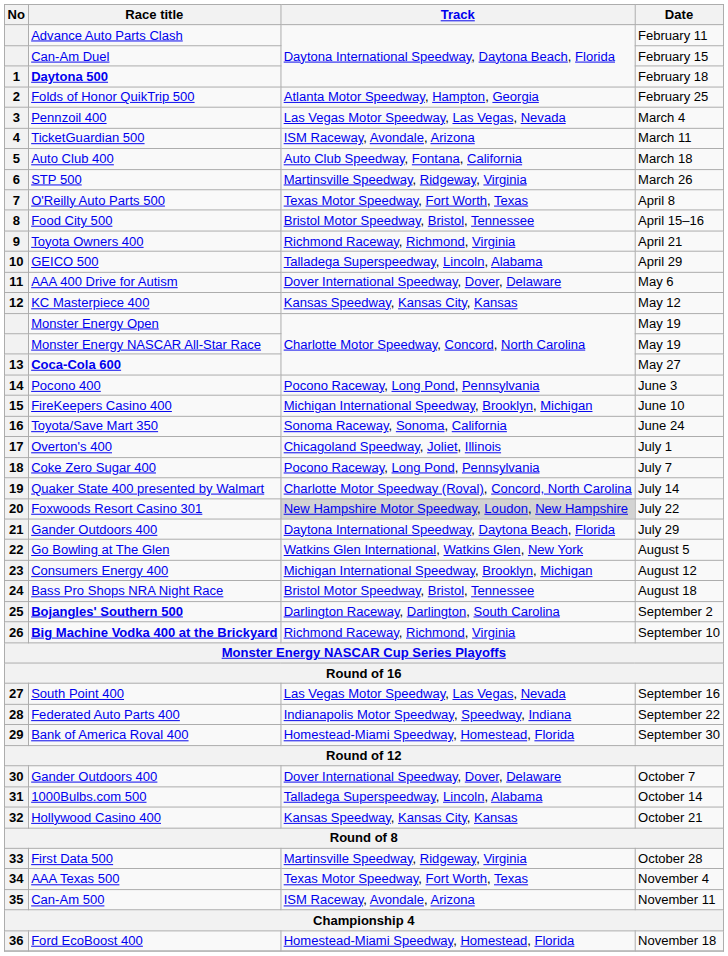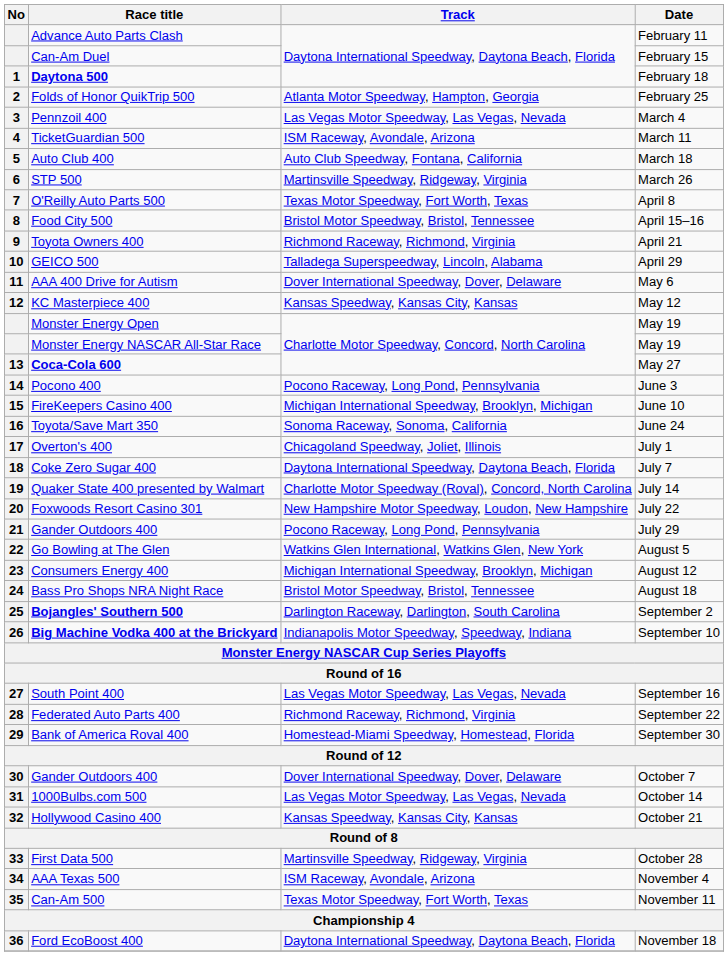 <table class="wikitable" style="font-size:85%">
 <tr>
 <th>No</th>
 <th>Race title</th>
 <th><a href='#'>Track</a></th>
 <th>Date</th>
 </tr>
 <tr>
 <th></th>
 <td><a href='#'>Advance Auto Parts Clash</a></td>
 <td rowspan="3"><a href='#'>Daytona International Speedway</a>, <a href='#'>Daytona Beach</a>, <a href='#'>Florida</a></td>
 <td>February 11</td>
 </tr>
 <tr>
 <th></th>
 <td><a href='#'>Can-Am Duel</a></td>
 <td>February 15</td>
 </tr>
 <tr>
 <th>1</th>
 <td><strong><a href='#'>Daytona 500</a></strong></td>
 <td>February 18</td>
 </tr>
 <tr>
 <th>2</th>
 <td><a href='#'>Folds of Honor QuikTrip 500</a></td>
 <td><a href='#'>Atlanta Motor Speedway</a>, <a href='#'>Hampton</a>, <a href='#'>Georgia</a></td>
 <td>February 25</td>
 </tr>
 <tr>
 <th>3</th>
 <td><a href='#'>Pennzoil 400</a></td>
 <td><a href='#'>Las Vegas Motor Speedway</a>, <a href='#'>Las Vegas</a>, <a href='#'>Nevada</a></td>
 <td>March 4</td>
 </tr>
 <tr>
 <th>4</th>
 <td><a href='#'>TicketGuardian 500</a></td>
 <td><a href='#'>ISM Raceway</a>, <a href='#'>Avondale</a>, <a href='#'>Arizona</a></td>
 <td>March 11</td>
 </tr>
 <tr>
 <th>5</th>
 <td><a href='#'>Auto Club 400</a></td>
 <td><a href='#'>Auto Club Speedway</a>, <a href='#'>Fontana</a>, <a href='#'>California</a></td>
 <td>March 18</td>
 </tr>
 <tr>
 <th>6</th>
 <td><a href='#'>STP 500</a></td>
 <td><a href='#'>Martinsville Speedway</a>, <a href='#'>Ridgeway</a>, <a href='#'>Virginia</a></td>
 <td>March 26</td>
 </tr>
 <tr>
 <th>7</th>
 <td><a href='#'>O'Reilly Auto Parts 500</a></td>
 <td><a href='#'>Texas Motor Speedway</a>, <a href='#'>Fort Worth</a>, <a href='#'>Texas</a></td>
 <td>April 8</td>
 </tr>
 <tr>
 <th>8</th>
 <td><a href='#'>Food City 500</a></td>
 <td><a href='#'>Bristol Motor Speedway</a>, <a href='#'>Bristol</a>, <a href='#'>Tennessee</a></td>
 <td>April 15–16</td>
 </tr>
 <tr>
 <th>9</th>
 <td><a href='#'>Toyota Owners 400</a></td>
 <td><a href='#'>Richmond Raceway</a>, <a href='#'>Richmond</a>, <a href='#'>Virginia</a></td>
 <td>April 21</td>
 </tr>
 <tr>
 <th>10</th>
 <td><a href='#'>GEICO 500</a></td>
 <td><a href='#'>Talladega Superspeedway</a>, <a href='#'>Lincoln</a>, <a href='#'>Alabama</a></td>
 <td>April 29</td>
 </tr>
 <tr>
 <th>11</th>
 <td><a href='#'>AAA 400 Drive for Autism</a></td>
 <td><a href='#'>Dover International Speedway</a>, <a href='#'>Dover</a>, <a href='#'>Delaware</a></td>
 <td>May 6</td>
 </tr>
 <tr>
 <th>12</th>
 <td><a href='#'>KC Masterpiece 400</a></td>
 <td><a href='#'>Kansas Speedway</a>, <a href='#'>Kansas City</a>, <a href='#'>Kansas</a></td>
 <td>May 12</td>
 </tr>
 <tr>
 <th></th>
 <td><a href='#'>Monster Energy Open</a></td>
 <td rowspan="3"><a href='#'>Charlotte Motor Speedway</a>, <a href='#'>Concord</a>, <a href='#'>North Carolina</a></td>
 <td>May 19</td>
 </tr>
 <tr>
 <th></th>
 <td><a href='#'>Monster Energy NASCAR All-Star Race</a></td>
 <td>May 19</td>
 </tr>
 <tr>
 <th>13</th>
 <td><strong><a href='#'>Coca-Cola 600</a></strong></td>
 <td>May 27</td>
 </tr>
 <tr>
 <th>14</th>
 <td><a href='#'>Pocono 400</a></td>
 <td><a href='#'>Pocono Raceway</a>, <a href='#'>Long Pond</a>, <a href='#'>Pennsylvania</a></td>
 <td>June 3</td>
 </tr>
 <tr>
 <th>15</th>
 <td><a href='#'>FireKeepers Casino 400</a></td>
 <td><a href='#'>Michigan International Speedway</a>, <a href='#'>Brooklyn</a>, <a href='#'>Michigan</a></td>
 <td>June 10</td>
 </tr>
 <tr>
 <th>16</th>
 <td><a href='#'>Toyota/Save Mart 350</a></td>
 <td><a href='#'>Sonoma Raceway</a>, <a href='#'>Sonoma</a>, <a href='#'>California</a></td>
 <td>June 24</td>
 </tr>
 <tr>
 <th>17</th>
 <td><a href='#'>Overton's 400</a></td>
 <td><a href='#'>Chicagoland Speedway</a>, <a href='#'>Joliet</a>, <a href='#'>Illinois</a></td>
 <td>July 1</td>
 </tr>
 <tr>
 <th>18</th>
 <td><a href='#'>Coke Zero Sugar 400</a></td>
-<td><a href='#'>Pocono Raceway</a>, <a href='#'>Long Pond</a>, <a href='#'>Pennsylvania</a></td>
+<td><a href='#'>Daytona International Speedway</a>, <a href='#'>Daytona Beach</a>, <a href='#'>Florida</a></td>
 <td>July 7</td>
 </tr>
 <tr>
 <th>19</th>
 <td><a href='#'>Quaker State 400 presented by Walmart</a></td>
 <td><a href='#'>Charlotte Motor Speedway (Roval)</a>, <a href='#'>Concord, North Carolina</a></td>
 <td>July 14</td>
 </tr>
 <tr>
 <th>20</th>
 <td><a href='#'>Foxwoods Resort Casino 301</a></td>
-<td style="background: lightgrey;"><a href='#'>New Hampshire Motor Speedway</a>, <a href='#'>Loudon</a>, <a href='#'>New Hampshire</a></td>
+<td><a href='#'>New Hampshire Motor Speedway</a>, <a href='#'>Loudon</a>, <a href='#'>New Hampshire</a></td>
 <td>July 22</td>
 </tr>
 <tr>
 <th>21</th>
 <td><a href='#'>Gander Outdoors 400</a></td>
-<td><a href='#'>Daytona International Speedway</a>, <a href='#'>Daytona Beach</a>, <a href='#'>Florida</a></td>
+<td><a href='#'>Pocono Raceway</a>, <a href='#'>Long Pond</a>, <a href='#'>Pennsylvania</a></td>
 <td>July 29</td>
 </tr>
 <tr>
 <th>22</th>
 <td><a href='#'>Go Bowling at The Glen</a></td>
 <td><a href='#'>Watkins Glen International</a>, <a href='#'>Watkins Glen</a>, <a href='#'>New York</a></td>
 <td>August 5</td>
 </tr>
 <tr>
 <th>23</th>
 <td><a href='#'>Consumers Energy 400</a></td>
 <td><a href='#'>Michigan International Speedway</a>, <a href='#'>Brooklyn</a>, <a href='#'>Michigan</a></td>
 <td>August 12</td>
 </tr>
 <tr>
 <th>24</th>
 <td><a href='#'>Bass Pro Shops NRA Night Race</a></td>
 <td><a href='#'>Bristol Motor Speedway</a>, <a href='#'>Bristol</a>, <a href='#'>Tennessee</a></td>
 <td>August 18</td>
 </tr>
 <tr>
 <th>25</th>
 <td><strong><a href='#'>Bojangles' Southern 500</a></strong></td>
 <td><a href='#'>Darlington Raceway</a>, <a href='#'>Darlington</a>, <a href='#'>South Carolina</a></td>
 <td>September 2</td>
 </tr>
 <tr>
 <th>26</th>
 <td><strong><a href='#'>Big Machine Vodka 400 at the Brickyard</a></strong></td>
-<td><a href='#'>Richmond Raceway</a>, <a href='#'>Richmond</a>, <a href='#'>Virginia</a></td>
+<td><a href='#'>Indianapolis Motor Speedway</a>, <a href='#'>Speedway</a>, <a href='#'>Indiana</a></td>
 <td>September 10</td>
 </tr>
 <tr>
 <th colspan="4"><a href='#'>Monster Energy NASCAR Cup Series Playoffs</a></th>
 </tr>
 <tr>
 <th colspan="4">Round of 16</th>
 </tr>
 <tr>
 <th>27</th>
 <td><a href='#'>South Point 400</a></td>
 <td><a href='#'>Las Vegas Motor Speedway</a>, <a href='#'>Las Vegas</a>, <a href='#'>Nevada</a></td>
 <td>September 16</td>
 </tr>
 <tr>
 <th>28</th>
 <td><a href='#'>Federated Auto Parts 400</a></td>
-<td><a href='#'>Indianapolis Motor Speedway</a>, <a href='#'>Speedway</a>, <a href='#'>Indiana</a></td>
+<td><a href='#'>Richmond Raceway</a>, <a href='#'>Richmond</a>, <a href='#'>Virginia</a></td>
 <td>September 22</td>
 </tr>
 <tr>
 <th>29</th>
 <td><a href='#'>Bank of America Roval 400</a></td>
 <td><a href='#'>Homestead-Miami Speedway</a>, <a href='#'>Homestead</a>, <a href='#'>Florida</a></td>
 <td>September 30</td>
 </tr>
 <tr>
 <th colspan="4">Round of 12</th>
 </tr>
 <tr>
 <th>30</th>
 <td><a href='#'>Gander Outdoors 400</a></td>
 <td><a href='#'>Dover International Speedway</a>, <a href='#'>Dover</a>, <a href='#'>Delaware</a></td>
 <td>October 7</td>
 </tr>
 <tr>
 <th>31</th>
 <td><a href='#'>1000Bulbs.com 500</a></td>
-<td><a href='#'>Talladega Superspeedway</a>, <a href='#'>Lincoln</a>, <a href='#'>Alabama</a></td>
+<td><a href='#'>Las Vegas Motor Speedway</a>, <a href='#'>Las Vegas</a>, <a href='#'>Nevada</a></td>
 <td>October 14</td>
 </tr>
 <tr>
 <th>32</th>
 <td><a href='#'>Hollywood Casino 400</a></td>
 <td><a href='#'>Kansas Speedway</a>, <a href='#'>Kansas City</a>, <a href='#'>Kansas</a></td>
 <td>October 21</td>
 </tr>
 <tr>
 <th colspan="4">Round of 8</th>
 </tr>
 <tr>
 <th>33</th>
 <td><a href='#'>First Data 500</a></td>
 <td><a href='#'>Martinsville Speedway</a>, <a href='#'>Ridgeway</a>, <a href='#'>Virginia</a></td>
 <td>October 28</td>
 </tr>
 <tr>
 <th>34</th>
 <td><a href='#'>AAA Texas 500</a></td>
-<td><a href='#'>Texas Motor Speedway</a>, <a href='#'>Fort Worth</a>, <a href='#'>Texas</a></td>
+<td><a href='#'>ISM Raceway</a>, <a href='#'>Avondale</a>, <a href='#'>Arizona</a></td>
 <td>November 4</td>
 </tr>
 <tr>
 <th>35</th>
 <td><a href='#'>Can-Am 500</a></td>
-<td><a href='#'>ISM Raceway</a>, <a href='#'>Avondale</a>, <a href='#'>Arizona</a></td>
+<td><a href='#'>Texas Motor Speedway</a>, <a href='#'>Fort Worth</a>, <a href='#'>Texas</a></td>
 <td>November 11</td>
 </tr>
 <tr>
 <th colspan="4">Championship 4</th>
 </tr>
 <tr>
 <th>36</th>
 <td><a href='#'>Ford EcoBoost 400</a></td>
-<td><a href='#'>Homestead-Miami Speedway</a>, <a href='#'>Homestead</a>, <a href='#'>Florida</a></td>
+<td><a href='#'>Daytona International Speedway</a>, <a href='#'>Daytona Beach</a>, <a href='#'>Florida</a></td>
 <td>November 18</td>
 </tr>
 <tr>
 </tr>
 </table>
